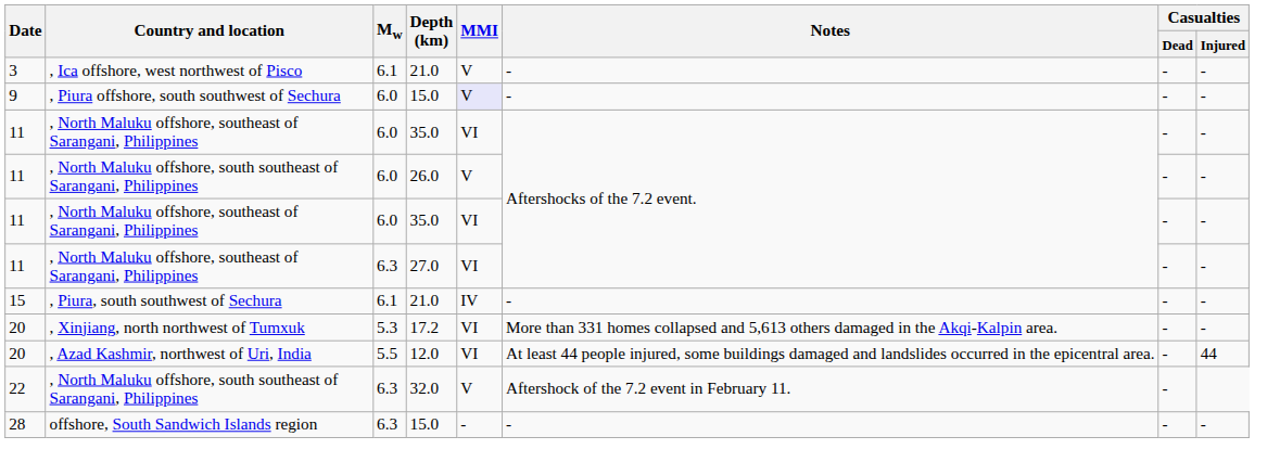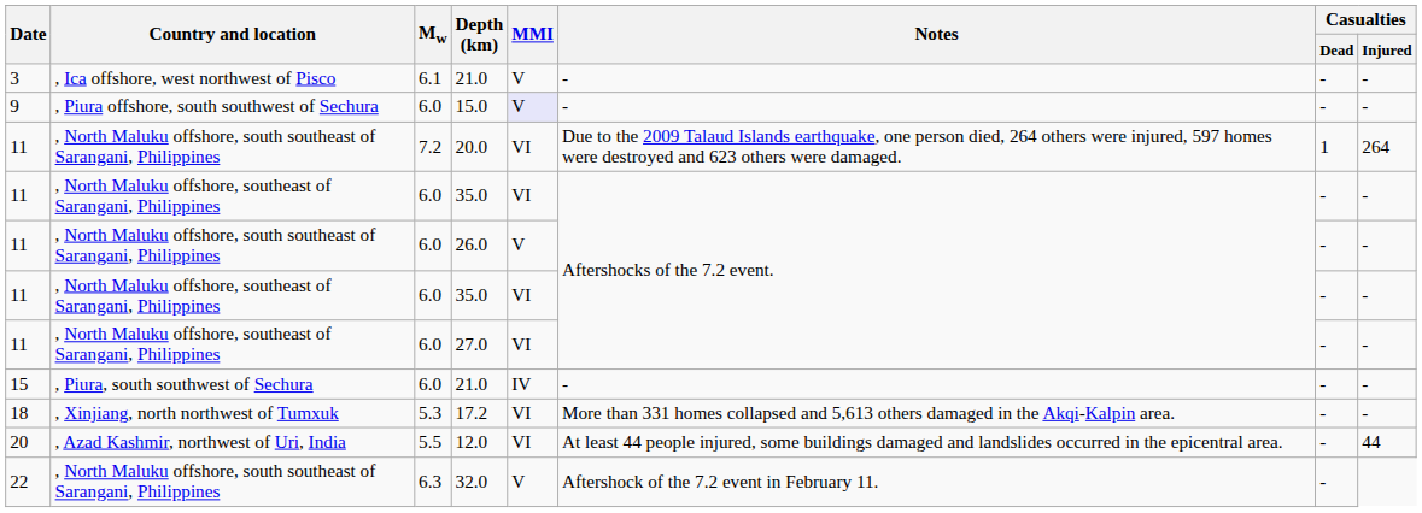 <table class="wikitable sortable" style="border:1px black; margin-left:1em;">
 <tr>
 <th rowspan="2">Date</th>
 <th rowspan="2" style="width: 310px">Country and location</th>
 <th rowspan="2">M<sub>w</sub></th>
 <th rowspan="2">Depth<br>(km)</th>
 <th rowspan="2"><a href='#'>MMI</a></th>
 <th rowspan="2" class="unsortable">Notes</th>
 <th colspan="2">Casualties</th>
 </tr>
 <tr>
 <th><small>Dead</small></th>
 <th><small>Injured</small></th>
 </tr>
 <tr>
 <td>3</td>
 <td>, <a href='#'>Ica</a> offshore,  west northwest of <a href='#'>Pisco</a></td>
 <td>6.1</td>
 <td>21.0</td>
 <td>V</td>
 <td>-</td>
 <td>-</td>
 <td>-</td>
 </tr>
 <tr>
 <td>9</td>
 <td>, <a href='#'>Piura</a> offshore,  south southwest of <a href='#'>Sechura</a></td>
 <td>6.0</td>
 <td>15.0</td>
 <td style="background: lavender;">V</td>
 <td>-</td>
 <td>-</td>
 <td>-</td>
 </tr>
 <tr>
 <td>11</td>
+<td>, <a href='#'>North Maluku</a> offshore,  south southeast of <a href='#'>Sarangani</a>, <a href='#'>Philippines</a></td>
+<td>7.2</td>
+<td>20.0</td>
+<td>VI</td>
+<td>Due to the <a href='#'>2009 Talaud Islands earthquake</a>, one person died, 264 others were injured, 597 homes were destroyed and 623 others were damaged.</td>
+<td>1</td>
+<td>264</td>
+</tr>
+<tr>
+<td>11</td>
 <td>, <a href='#'>North Maluku</a> offshore,  southeast of <a href='#'>Sarangani</a>, <a href='#'>Philippines</a></td>
 <td>6.0</td>
 <td>35.0</td>
 <td>VI</td>
 <td rowspan="4">Aftershocks of the 7.2 event.</td>
 <td>-</td>
 <td>-</td>
 </tr>
 <tr>
 <td>11</td>
 <td>, <a href='#'>North Maluku</a> offshore,  south southeast of <a href='#'>Sarangani</a>, <a href='#'>Philippines</a></td>
 <td>6.0</td>
 <td>26.0</td>
 <td>V</td>
 <td>-</td>
 <td>-</td>
 </tr>
 <tr>
 <td>11</td>
 <td>, <a href='#'>North Maluku</a> offshore,  southeast of <a href='#'>Sarangani</a>, <a href='#'>Philippines</a></td>
 <td>6.0</td>
 <td>35.0</td>
 <td>VI</td>
 <td>-</td>
 <td>-</td>
 </tr>
 <tr>
 <td>11</td>
 <td>, <a href='#'>North Maluku</a> offshore,  southeast of <a href='#'>Sarangani</a>, <a href='#'>Philippines</a></td>
-<td>6.3</td>
+<td>6.0</td>
 <td>27.0</td>
 <td>VI</td>
 <td>-</td>
 <td>-</td>
 </tr>
 <tr>
 <td>15</td>
 <td>, <a href='#'>Piura</a>,  south southwest of <a href='#'>Sechura</a></td>
-<td>6.1</td>
+<td>6.0</td>
 <td>21.0</td>
 <td>IV</td>
 <td>-</td>
 <td>-</td>
 <td>-</td>
 </tr>
 <tr>
-<td>20</td>
+<td>18</td>
 <td>, <a href='#'>Xinjiang</a>,  north northwest of <a href='#'>Tumxuk</a></td>
 <td>5.3</td>
 <td>17.2</td>
 <td>VI</td>
 <td>More than 331 homes collapsed and 5,613 others damaged in the <a href='#'>Akqi</a>-<a href='#'>Kalpin</a> area.</td>
 <td>-</td>
 <td>-</td>
 </tr>
 <tr>
 <td>20</td>
 <td>, <a href='#'>Azad Kashmir</a>,   northwest of <a href='#'>Uri</a>, <a href='#'>India</a></td>
 <td>5.5</td>
 <td>12.0</td>
 <td>VI</td>
 <td>At least 44 people injured, some buildings damaged and landslides occurred in the epicentral area.</td>
 <td>-</td>
 <td>44</td>
 </tr>
 <tr>
 <td>22</td>
 <td>, <a href='#'>North Maluku</a> offshore,  south southeast of <a href='#'>Sarangani</a>, <a href='#'>Philippines</a></td>
 <td>6.3</td>
 <td>32.0</td>
 <td>V</td>
 <td>Aftershock of the 7.2 event in February 11.</td>
 <td>-</td>
 </tr>
 <tr>
-<td>28</td>
-<td> offshore, <a href='#'>South Sandwich Islands</a> region</td>
-<td>6.3</td>
-<td>15.0</td>
-<td>-</td>
-<td>-</td>
-<td>-</td>
-<td>-</td>
-</tr>
-<tr>
 </tr>
 </table>
